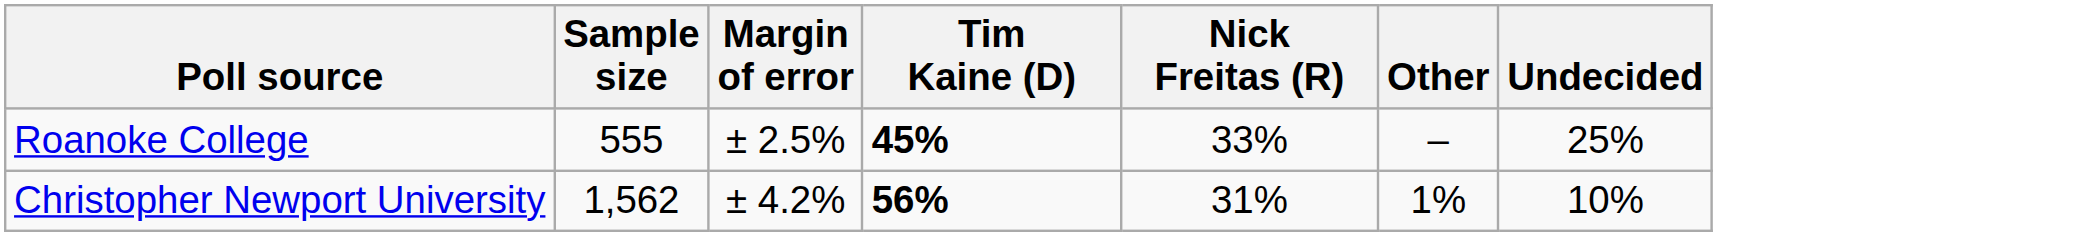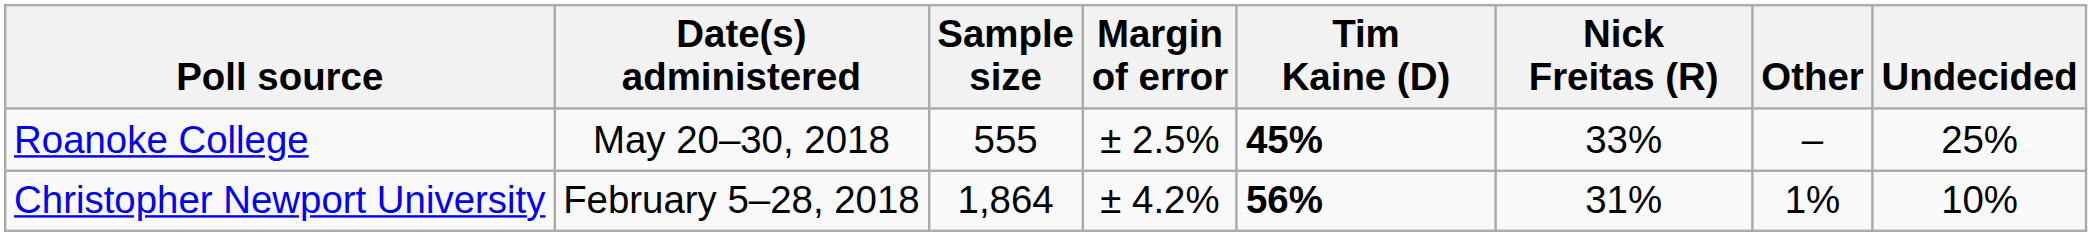 <table class="wikitable">
 <tr valign=bottom>
 <th>Poll source</th>
+<th>Date(s)<br>administered</th>
 <th>Sample<br>size</th>
 <th>Margin<br>of error</th>
 <th style="width:100px;">Tim<br>Kaine (D)</th>
 <th style="width:100px;">Nick<br>Freitas (R)</th>
 <th>Other</th>
 <th>Undecided</th>
 </tr>
 <tr>
 <td><a href='#'>Roanoke College</a></td>
+<td align=center>May 20–30, 2018</td>
 <td align=center>555</td>
 <td align=center>± 2.5%</td>
 <td><strong>45%</strong></td>
 <td align=center>33%</td>
 <td align=center>–</td>
 <td align=center>25%</td>
 </tr>
 <tr>
 <td><a href='#'>Christopher Newport University</a></td>
-<td align=center>1,562</td>
+<td align=center>February 5–28, 2018</td>
+<td align=center>1,864</td>
 <td align=center>± 4.2%</td>
 <td><strong>56%</strong></td>
 <td align=center>31%</td>
 <td align=center>1%</td>
 <td align=center>10%</td>
 </tr>
 </table>
